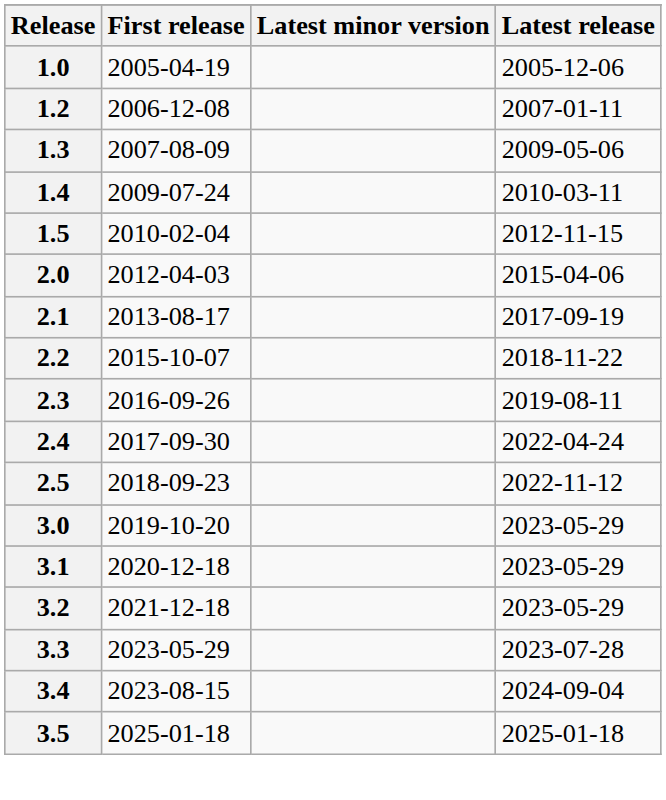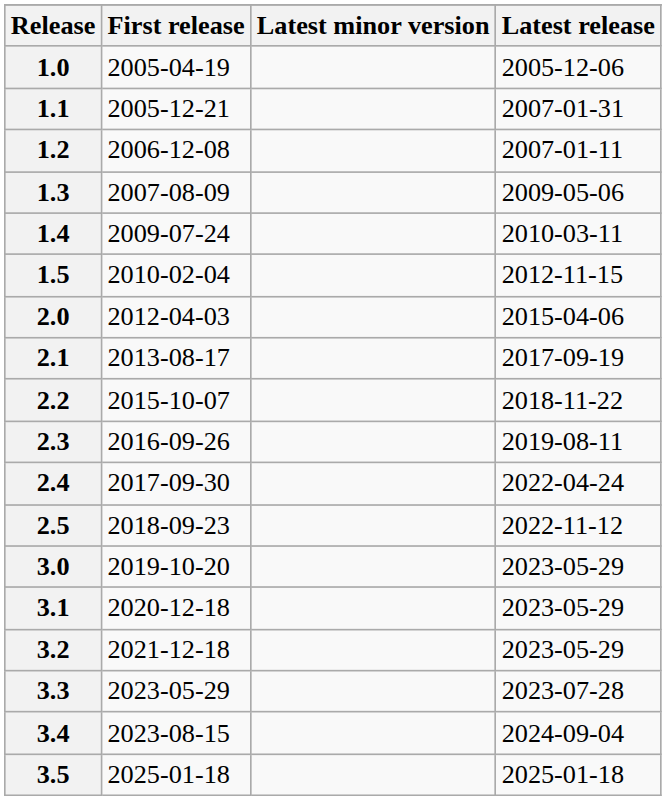 <table class="wikitable">
 <tr>
 </tr>
 <tr>
 <th scope="col">Release</th>
 <th scope="col">First release</th>
 <th scope="col">Latest minor version</th>
 <th scope="col">Latest release</th>
 </tr>
 <tr>
 <th scope="row">1.0</th>
 <td style=white-space:nowrap>2005-04-19</td>
 <td></td>
 <td>2005-12-06</td>
+</tr>
+<tr>
+<th scope="row">1.1</th>
+<td style=white-space:nowrap>2005-12-21</td>
+<td></td>
+<td>2007-01-31</td>
 </tr>
 <tr>
 <th scope="row">1.2</th>
 <td>2006-12-08</td>
 <td></td>
 <td>2007-01-11</td>
 </tr>
 <tr>
 <th scope="row">1.3</th>
 <td>2007-08-09</td>
 <td></td>
 <td>2009-05-06</td>
 </tr>
 <tr>
 <th scope="row">1.4</th>
 <td>2009-07-24</td>
 <td></td>
 <td>2010-03-11</td>
 </tr>
 <tr>
 <th scope="row">1.5</th>
 <td>2010-02-04</td>
 <td></td>
 <td>2012-11-15</td>
 </tr>
 <tr>
 <th scope="row">2.0</th>
 <td>2012-04-03</td>
 <td></td>
 <td>2015-04-06</td>
 </tr>
 <tr>
 <th scope="row">2.1</th>
 <td>2013-08-17</td>
 <td></td>
 <td>2017-09-19</td>
 </tr>
 <tr>
 <th scope="row">2.2</th>
 <td>2015-10-07</td>
 <td></td>
 <td>2018-11-22</td>
 </tr>
 <tr>
 <th scope="row">2.3</th>
 <td>2016-09-26</td>
 <td></td>
 <td>2019-08-11</td>
 </tr>
 <tr>
 <th scope="row">2.4</th>
 <td>2017-09-30</td>
 <td></td>
 <td>2022-04-24</td>
 </tr>
 <tr>
 <th scope="row">2.5</th>
 <td>2018-09-23</td>
 <td></td>
 <td>2022-11-12</td>
 </tr>
 <tr>
 <th scope="row">3.0</th>
 <td>2019-10-20</td>
 <td></td>
 <td>2023-05-29</td>
 </tr>
 <tr>
 <th scope="row">3.1</th>
 <td>2020-12-18</td>
 <td></td>
 <td>2023-05-29</td>
 </tr>
 <tr>
 <th scope="row">3.2</th>
 <td>2021-12-18</td>
 <td></td>
 <td>2023-05-29</td>
 </tr>
 <tr>
 <th scope="row">3.3</th>
 <td>2023-05-29</td>
 <td></td>
 <td>2023-07-28</td>
 </tr>
 <tr>
 <th scope="row">3.4</th>
 <td>2023-08-15</td>
 <td></td>
 <td>2024-09-04</td>
 </tr>
 <tr>
 <th scope="row">3.5</th>
 <td>2025-01-18</td>
 <td></td>
 <td>2025-01-18</td>
 </tr>
 </table>
